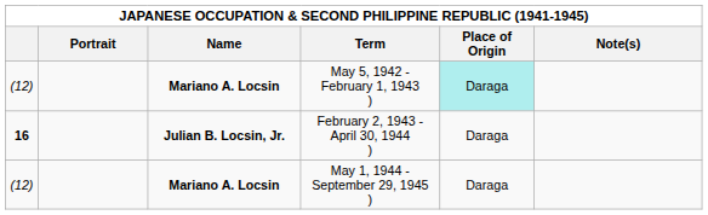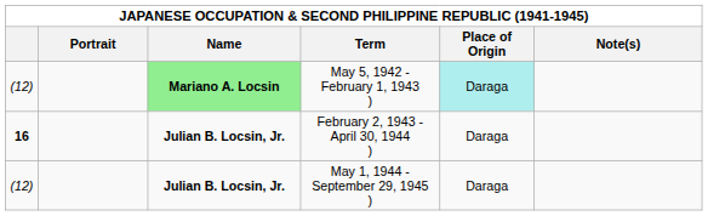 <table class="wikitable " style="vertical-align:top;text-align:center;font-size:95%;">
 <tr>
 <th style="background-color:white;font-size:105%;width:51em;" colspan=6>JAPANESE OCCUPATION & SECOND PHILIPPINE REPUBLIC (1941-1945)</th>
 </tr>
 <tr>
 <th style="width: 1em;text-align:center"></th>
 <th style="width: 7em;text-align:center">Portrait</th>
 <th style="width: 10em;text-align:center">Name</th>
 <th style="width: 9em;text-align:center">Term</th>
 <th style="width: 6em;text-align:center">Place of Origin</th>
 <th style="width: 11em;text-align:center">Note(s)</th>
 </tr>
 <tr>
 <td><em>(12)</em></td>
 <td></td>
-<td><strong>Mariano A. Locsin</strong> <br></td>
+<td style="background: lightgreen;"><strong>Mariano A. Locsin</strong> <br></td>
 <td>May 5, 1942 - February 1, 1943 <br>)</td>
 <td style="background: paleturquoise;">Daraga</td>
 <td></td>
 </tr>
 <tr>
 <td><strong>16</strong></td>
 <td></td>
 <td><strong>Julian B. Locsin, Jr.</strong> <br></td>
 <td>February 2, 1943 - April 30, 1944 <br>)</td>
 <td>Daraga</td>
 <td></td>
 </tr>
 <tr>
 <td><em>(12)</em></td>
 <td></td>
-<td><strong>Mariano A. Locsin</strong> <br></td>
+<td><strong>Julian B. Locsin, Jr.</strong> <br></td>
 <td>May 1, 1944 - September 29, 1945 <br>)</td>
 <td>Daraga</td>
 <td></td>
 </tr>
 </table>
